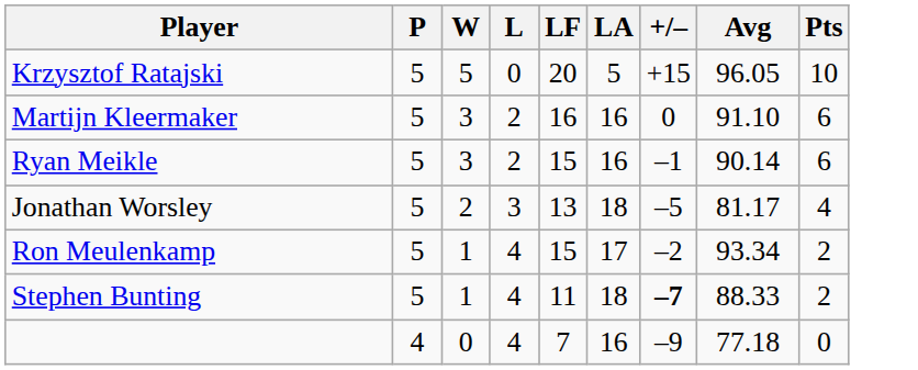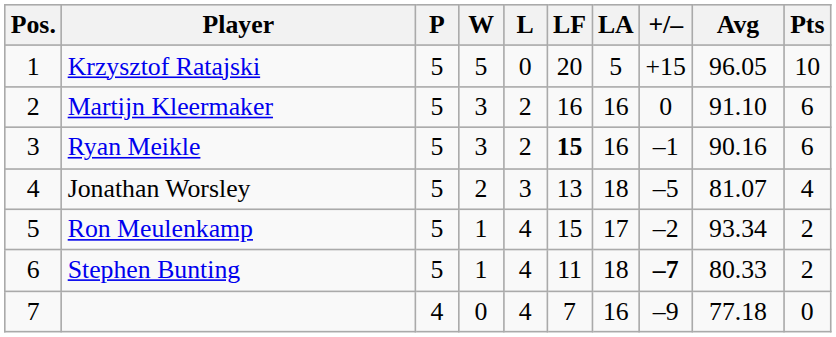 <table class="wikitable" style="text-align:center; margin: 1em auto 1em auto, align:left">
 <tr>
+<th width=20>Pos.</th>
 <th width=212>Player</th>
 <th width=20>P</th>
 <th width=20>W</th>
 <th width=20>L</th>
 <th width=20>LF</th>
 <th width=20>LA</th>
 <th width=25>+/–</th>
 <th width=50>Avg</th>
 <th width=20>Pts</th>
 </tr>
 <tr style=>
+<td>1</td>
 <td align=left> <a href='#'>Krzysztof Ratajski</a></td>
 <td>5</td>
 <td>5</td>
 <td>0</td>
 <td>20</td>
 <td>5</td>
 <td>+15</td>
 <td>96.05</td>
 <td>10</td>
 </tr>
 <tr style=>
+<td>2</td>
 <td align=left> <a href='#'>Martijn Kleermaker</a></td>
 <td>5</td>
 <td>3</td>
 <td>2</td>
 <td>16</td>
 <td>16</td>
 <td>0</td>
 <td>91.10</td>
 <td>6</td>
 </tr>
 <tr style=>
+<td>3</td>
 <td align=left> <a href='#'>Ryan Meikle</a></td>
 <td>5</td>
 <td>3</td>
 <td>2</td>
-<td>15</td>
+<td><strong>15</strong></td>
 <td>16</td>
 <td>–1</td>
-<td>90.14</td>
+<td>90.16</td>
 <td>6</td>
 </tr>
 <tr style=>
+<td>4</td>
 <td align=left> Jonathan Worsley</td>
 <td>5</td>
 <td>2</td>
 <td>3</td>
 <td>13</td>
 <td>18</td>
 <td>–5</td>
-<td>81.17</td>
+<td>81.07</td>
 <td>4</td>
 </tr>
 <tr style=>
+<td>5</td>
 <td align=left> <a href='#'>Ron Meulenkamp</a></td>
 <td>5</td>
 <td>1</td>
 <td>4</td>
 <td>15</td>
 <td>17</td>
 <td>–2</td>
 <td>93.34</td>
 <td>2</td>
 </tr>
 <tr style=>
+<td>6</td>
 <td align=left> <a href='#'>Stephen Bunting</a></td>
 <td>5</td>
 <td>1</td>
 <td>4</td>
 <td>11</td>
 <td>18</td>
 <td><strong>–7</strong></td>
-<td>88.33</td>
+<td>80.33</td>
 <td>2</td>
 </tr>
 <tr style=>
+<td>7</td>
 <td align=left></td>
 <td>4</td>
 <td>0</td>
 <td>4</td>
 <td>7</td>
 <td>16</td>
 <td>–9</td>
 <td>77.18</td>
 <td>0</td>
 </tr>
 </table>
